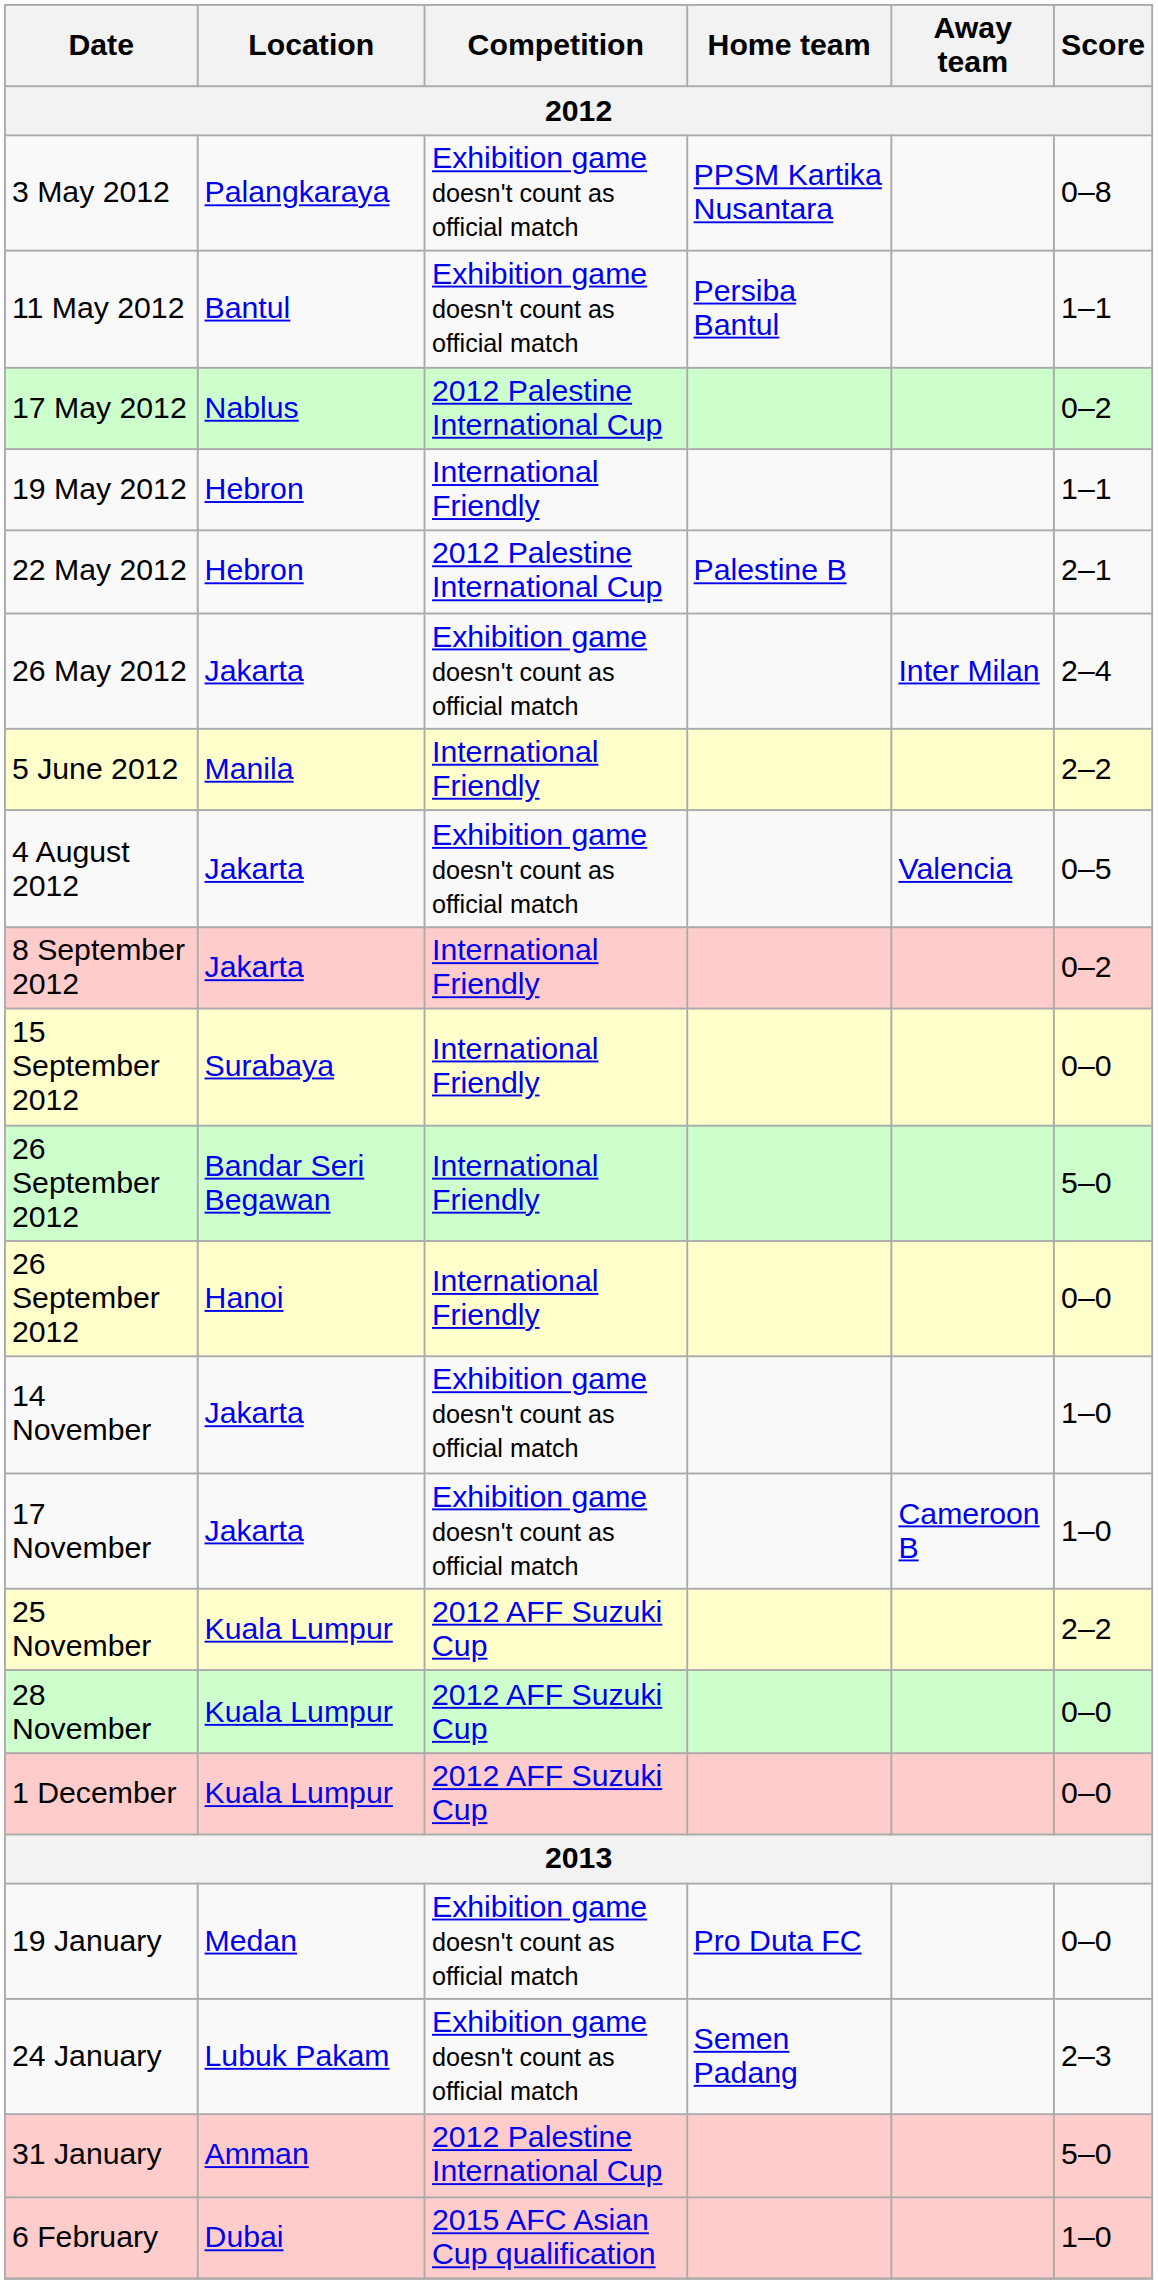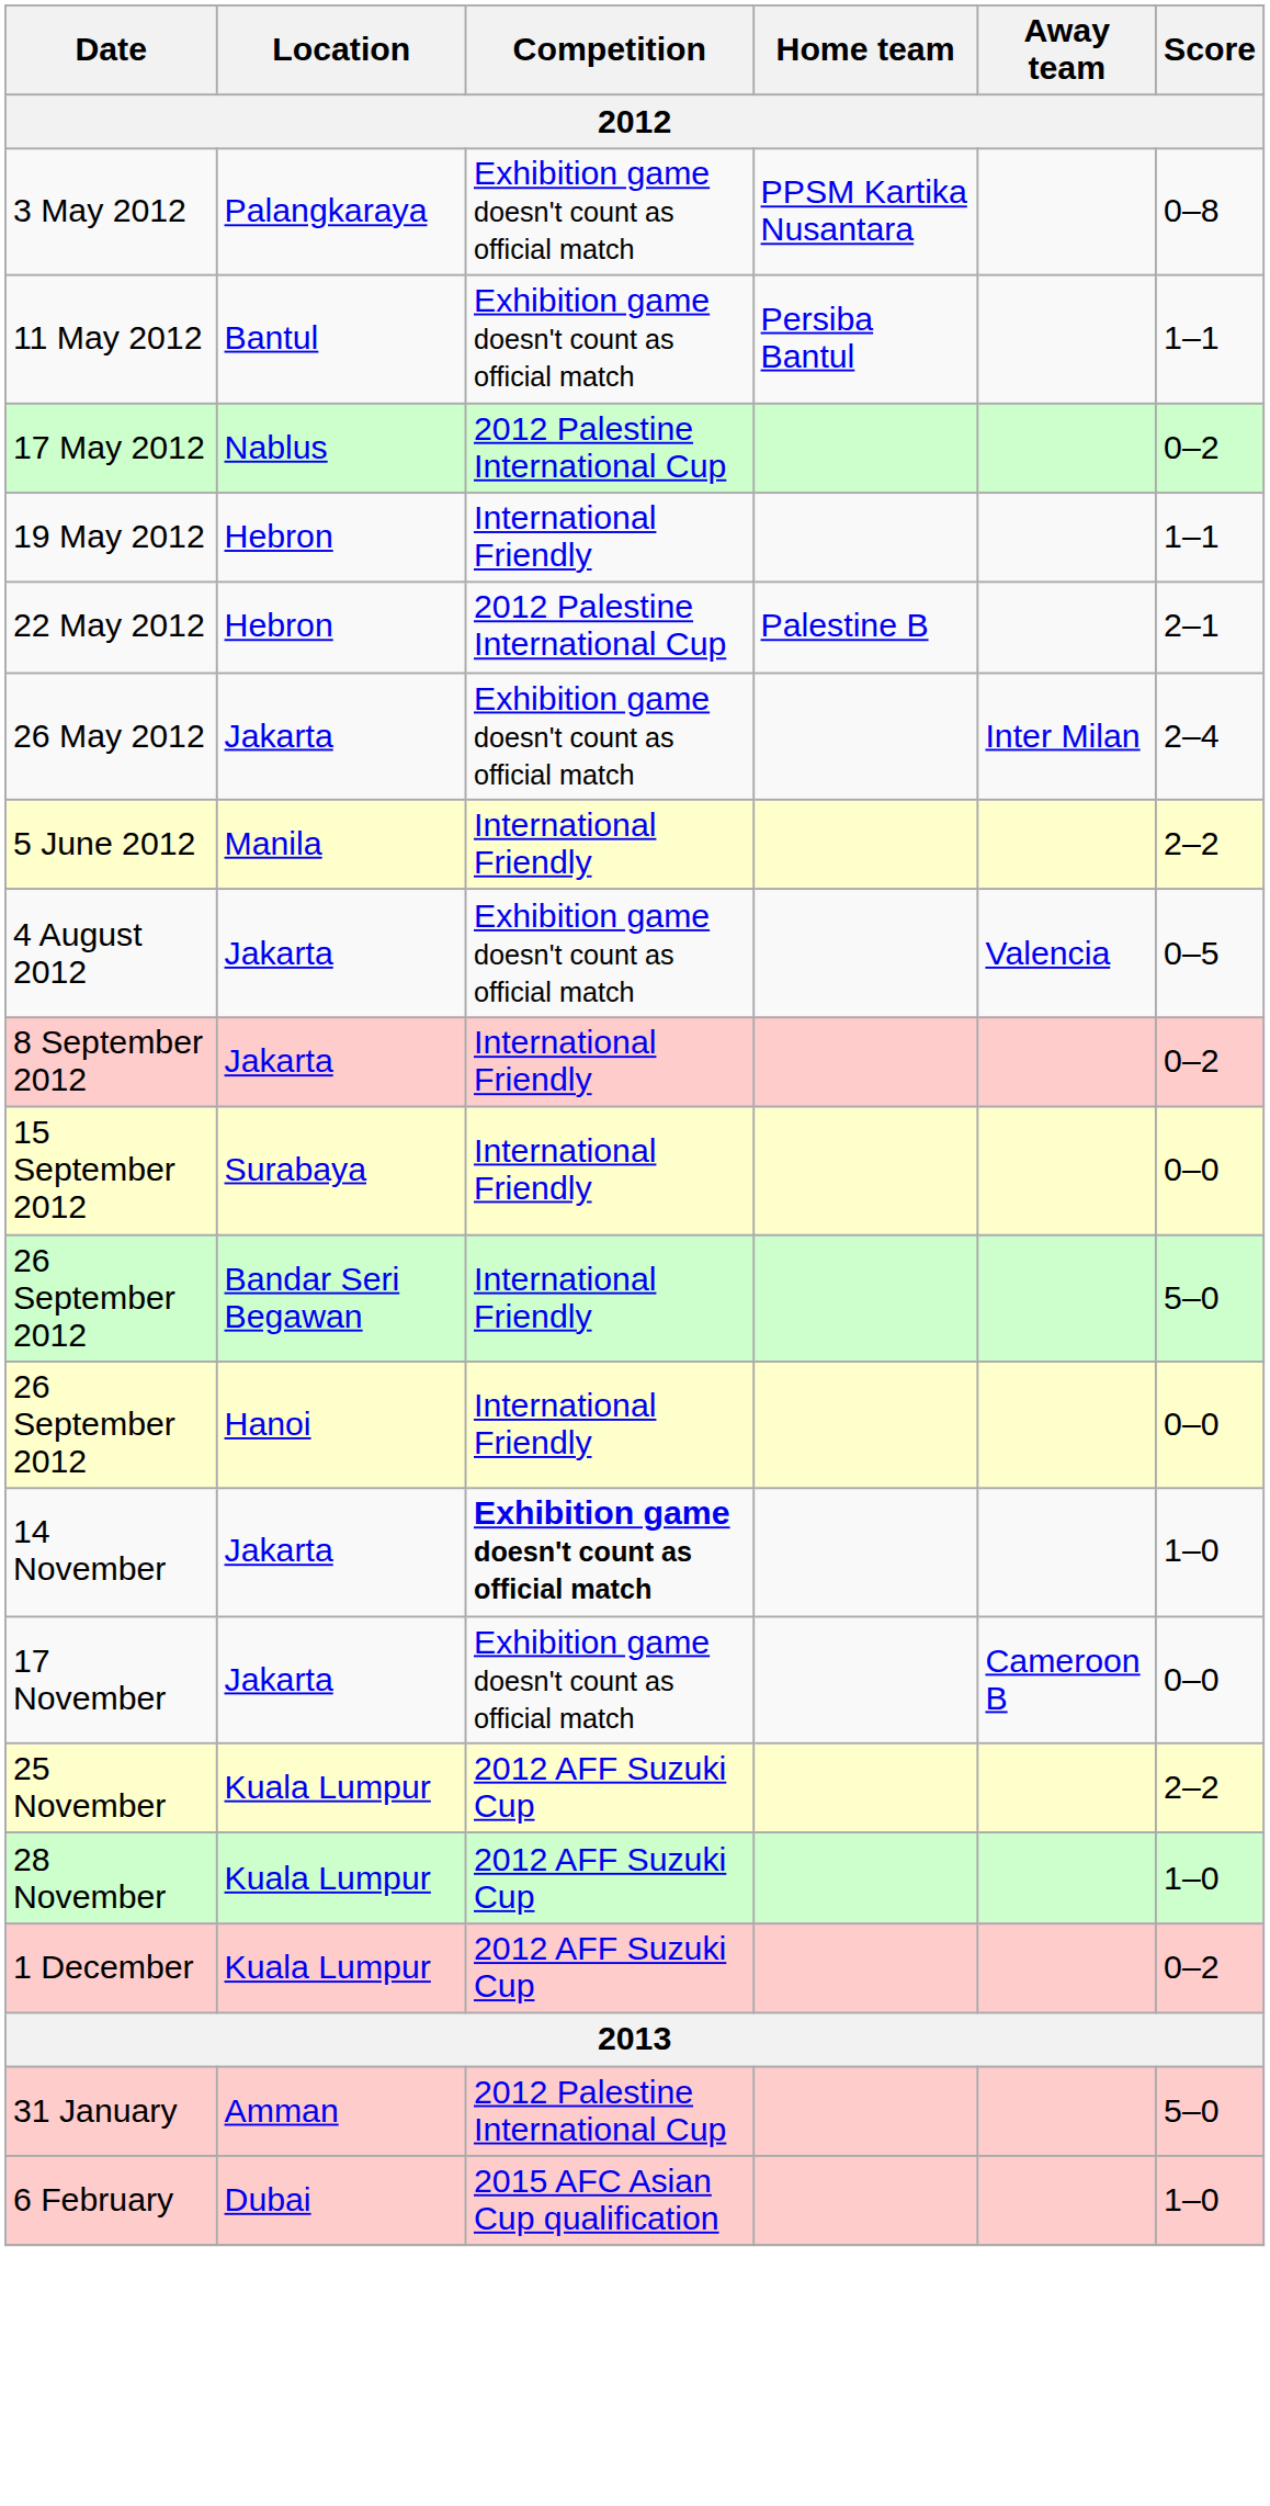 <table class="wikitable">
 <tr>
 <th>Date</th>
 <th>Location</th>
 <th>Competition</th>
 <th>Home team</th>
 <th>Away team</th>
 <th>Score</th>
 </tr>
 <tr>
 <th colspan=6><strong>2012</strong></th>
 </tr>
 <tr style="background-color:#">
 <td>3 May 2012</td>
 <td><a href='#'>Palangkaraya</a></td>
 <td><a href='#'>Exhibition game</a><br><small>doesn't count as official match</small></td>
 <td><a href='#'>PPSM Kartika Nusantara</a></td>
 <td></td>
 <td>0–8</td>
 </tr>
 <tr style="background-color:#">
 <td>11 May 2012</td>
 <td><a href='#'>Bantul</a></td>
 <td><a href='#'>Exhibition game</a><br><small>doesn't count as official match</small></td>
 <td><a href='#'>Persiba Bantul</a></td>
 <td></td>
 <td>1–1</td>
 </tr>
 <tr style="background-color:#CCFFCC">
 <td>17 May 2012</td>
 <td><a href='#'>Nablus</a></td>
 <td><a href='#'>2012 Palestine International Cup</a></td>
 <td></td>
 <td><strong></strong></td>
 <td>0–2</td>
 </tr>
 <tr style="background-color:#">
 <td>19 May 2012</td>
 <td><a href='#'>Hebron</a></td>
 <td><a href='#'>International Friendly</a></td>
 <td></td>
 <td></td>
 <td>1–1</td>
 </tr>
 <tr style="background-color:#">
 <td>22 May 2012</td>
 <td><a href='#'>Hebron</a></td>
 <td><a href='#'>2012 Palestine International Cup</a></td>
 <td> <a href='#'>Palestine B</a></td>
 <td></td>
 <td>2–1</td>
 </tr>
 <tr style="background-color:#">
 <td>26 May 2012</td>
 <td><a href='#'>Jakarta</a></td>
 <td><a href='#'>Exhibition game</a><br><small>doesn't count as official match</small></td>
 <td></td>
 <td><a href='#'>Inter Milan</a></td>
 <td>2–4</td>
 </tr>
 <tr style="background-color:#FFFFCC">
 <td>5 June 2012</td>
 <td><a href='#'>Manila</a></td>
 <td><a href='#'>International Friendly</a></td>
 <td></td>
 <td><strong></strong></td>
 <td>2–2</td>
 </tr>
 <tr style="background-color:#">
 <td>4 August 2012</td>
 <td><a href='#'>Jakarta</a></td>
 <td><a href='#'>Exhibition game</a><br><small>doesn't count as official match</small></td>
 <td></td>
 <td><a href='#'>Valencia</a></td>
 <td>0–5</td>
 </tr>
 <tr style="background-color:#FFCCCC">
 <td>8 September 2012</td>
 <td><a href='#'>Jakarta</a></td>
 <td><a href='#'>International Friendly</a></td>
 <td><strong></strong></td>
 <td></td>
 <td>0–2</td>
 </tr>
 <tr style="background-color:#FFFFCC">
 <td>15 September 2012</td>
 <td><a href='#'>Surabaya</a></td>
 <td><a href='#'>International Friendly</a></td>
 <td><strong></strong></td>
 <td></td>
 <td>0–0</td>
 </tr>
 <tr style="background-color:#CCFFCC">
 <td>26 September 2012</td>
 <td><a href='#'>Bandar Seri Begawan</a></td>
 <td><a href='#'>International Friendly</a></td>
 <td></td>
 <td><strong></strong></td>
 <td>5–0</td>
 </tr>
 <tr style="background-color:#FFFFCC">
 <td>26 September 2012</td>
 <td><a href='#'>Hanoi</a></td>
 <td><a href='#'>International Friendly</a></td>
 <td></td>
 <td><strong></strong></td>
 <td>0–0</td>
 </tr>
 <tr style="background-color:#">
 <td>14 November</td>
 <td><a href='#'>Jakarta</a></td>
-<td><a href='#'>Exhibition game</a><br><small>doesn't count as official match</small></td>
+<td><strong><a href='#'>Exhibition game</a><br><small>doesn't count as official match</small></strong></td>
 <td></td>
 <td></td>
 <td>1–0</td>
 </tr>
 <tr style="background-color:#">
 <td>17 November</td>
 <td><a href='#'>Jakarta</a></td>
 <td><a href='#'>Exhibition game</a><br><small>doesn't count as official match</small></td>
 <td></td>
 <td> <a href='#'>Cameroon B</a></td>
-<td>1–0</td>
+<td>0–0</td>
 </tr>
 <tr style="background-color:#FFFFCC">
 <td>25 November</td>
 <td><a href='#'>Kuala Lumpur</a></td>
 <td><a href='#'>2012 AFF Suzuki Cup</a></td>
 <td><strong></strong></td>
 <td></td>
 <td>2–2</td>
 </tr>
 <tr style="background-color:#CCFFCC">
 <td>28 November</td>
 <td><a href='#'>Kuala Lumpur</a></td>
 <td><a href='#'>2012 AFF Suzuki Cup</a></td>
 <td><strong></strong></td>
 <td></td>
-<td>0–0</td>
+<td>1–0</td>
 </tr>
 <tr style="background-color:#FFCCCC">
 <td>1 December</td>
 <td><a href='#'>Kuala Lumpur</a></td>
 <td><a href='#'>2012 AFF Suzuki Cup</a></td>
 <td></td>
 <td><strong></strong></td>
-<td>0–0</td>
+<td>0–2</td>
 </tr>
 <tr>
 <th colspan=6><strong>2013</strong></th>
-</tr>
-<tr style="background-color:#">
-<td>19 January</td>
-<td><a href='#'>Medan</a></td>
-<td><a href='#'>Exhibition game</a><br><small>doesn't count as official match</small></td>
-<td><a href='#'>Pro Duta FC</a></td>
-<td></td>
-<td>0–0</td>
-</tr>
-<tr style="background-color:#">
-<td>24 January</td>
-<td><a href='#'>Lubuk Pakam</a></td>
-<td><a href='#'>Exhibition game</a><br><small>doesn't count as official match</small></td>
-<td><a href='#'>Semen Padang</a></td>
-<td></td>
-<td>2–3</td>
 </tr>
 <tr style="background-color:#FFCCCC">
 <td>31 January</td>
 <td><a href='#'>Amman</a></td>
 <td><a href='#'>2012 Palestine International Cup</a></td>
 <td></td>
 <td><strong></strong></td>
 <td>5–0</td>
 </tr>
 <tr style="background-color:#FFCCCC">
 <td>6 February</td>
 <td><a href='#'>Dubai</a></td>
 <td><a href='#'>2015 AFC Asian Cup qualification</a></td>
 <td></td>
 <td><strong></strong></td>
 <td>1–0</td>
 </tr>
 <tr>
 </tr>
 </table>
